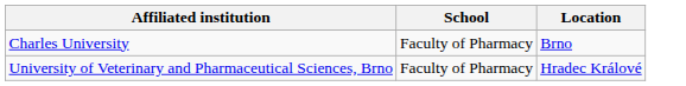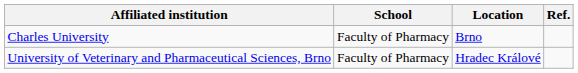 <table class="wikitable sortable">
 <tr>
 <th>Affiliated institution</th>
 <th>School</th>
 <th>Location</th>
+<th>Ref.</th>
 </tr>
 <tr>
 <td><a href='#'>Charles University</a></td>
 <td>Faculty of Pharmacy</td>
 <td><a href='#'>Brno</a></td>
+<td></td>
 </tr>
 <tr>
 <td><a href='#'>University of Veterinary and Pharmaceutical Sciences, Brno</a></td>
 <td>Faculty of Pharmacy</td>
 <td><a href='#'>Hradec Králové</a></td>
+<td></td>
 </tr>
 </table>
